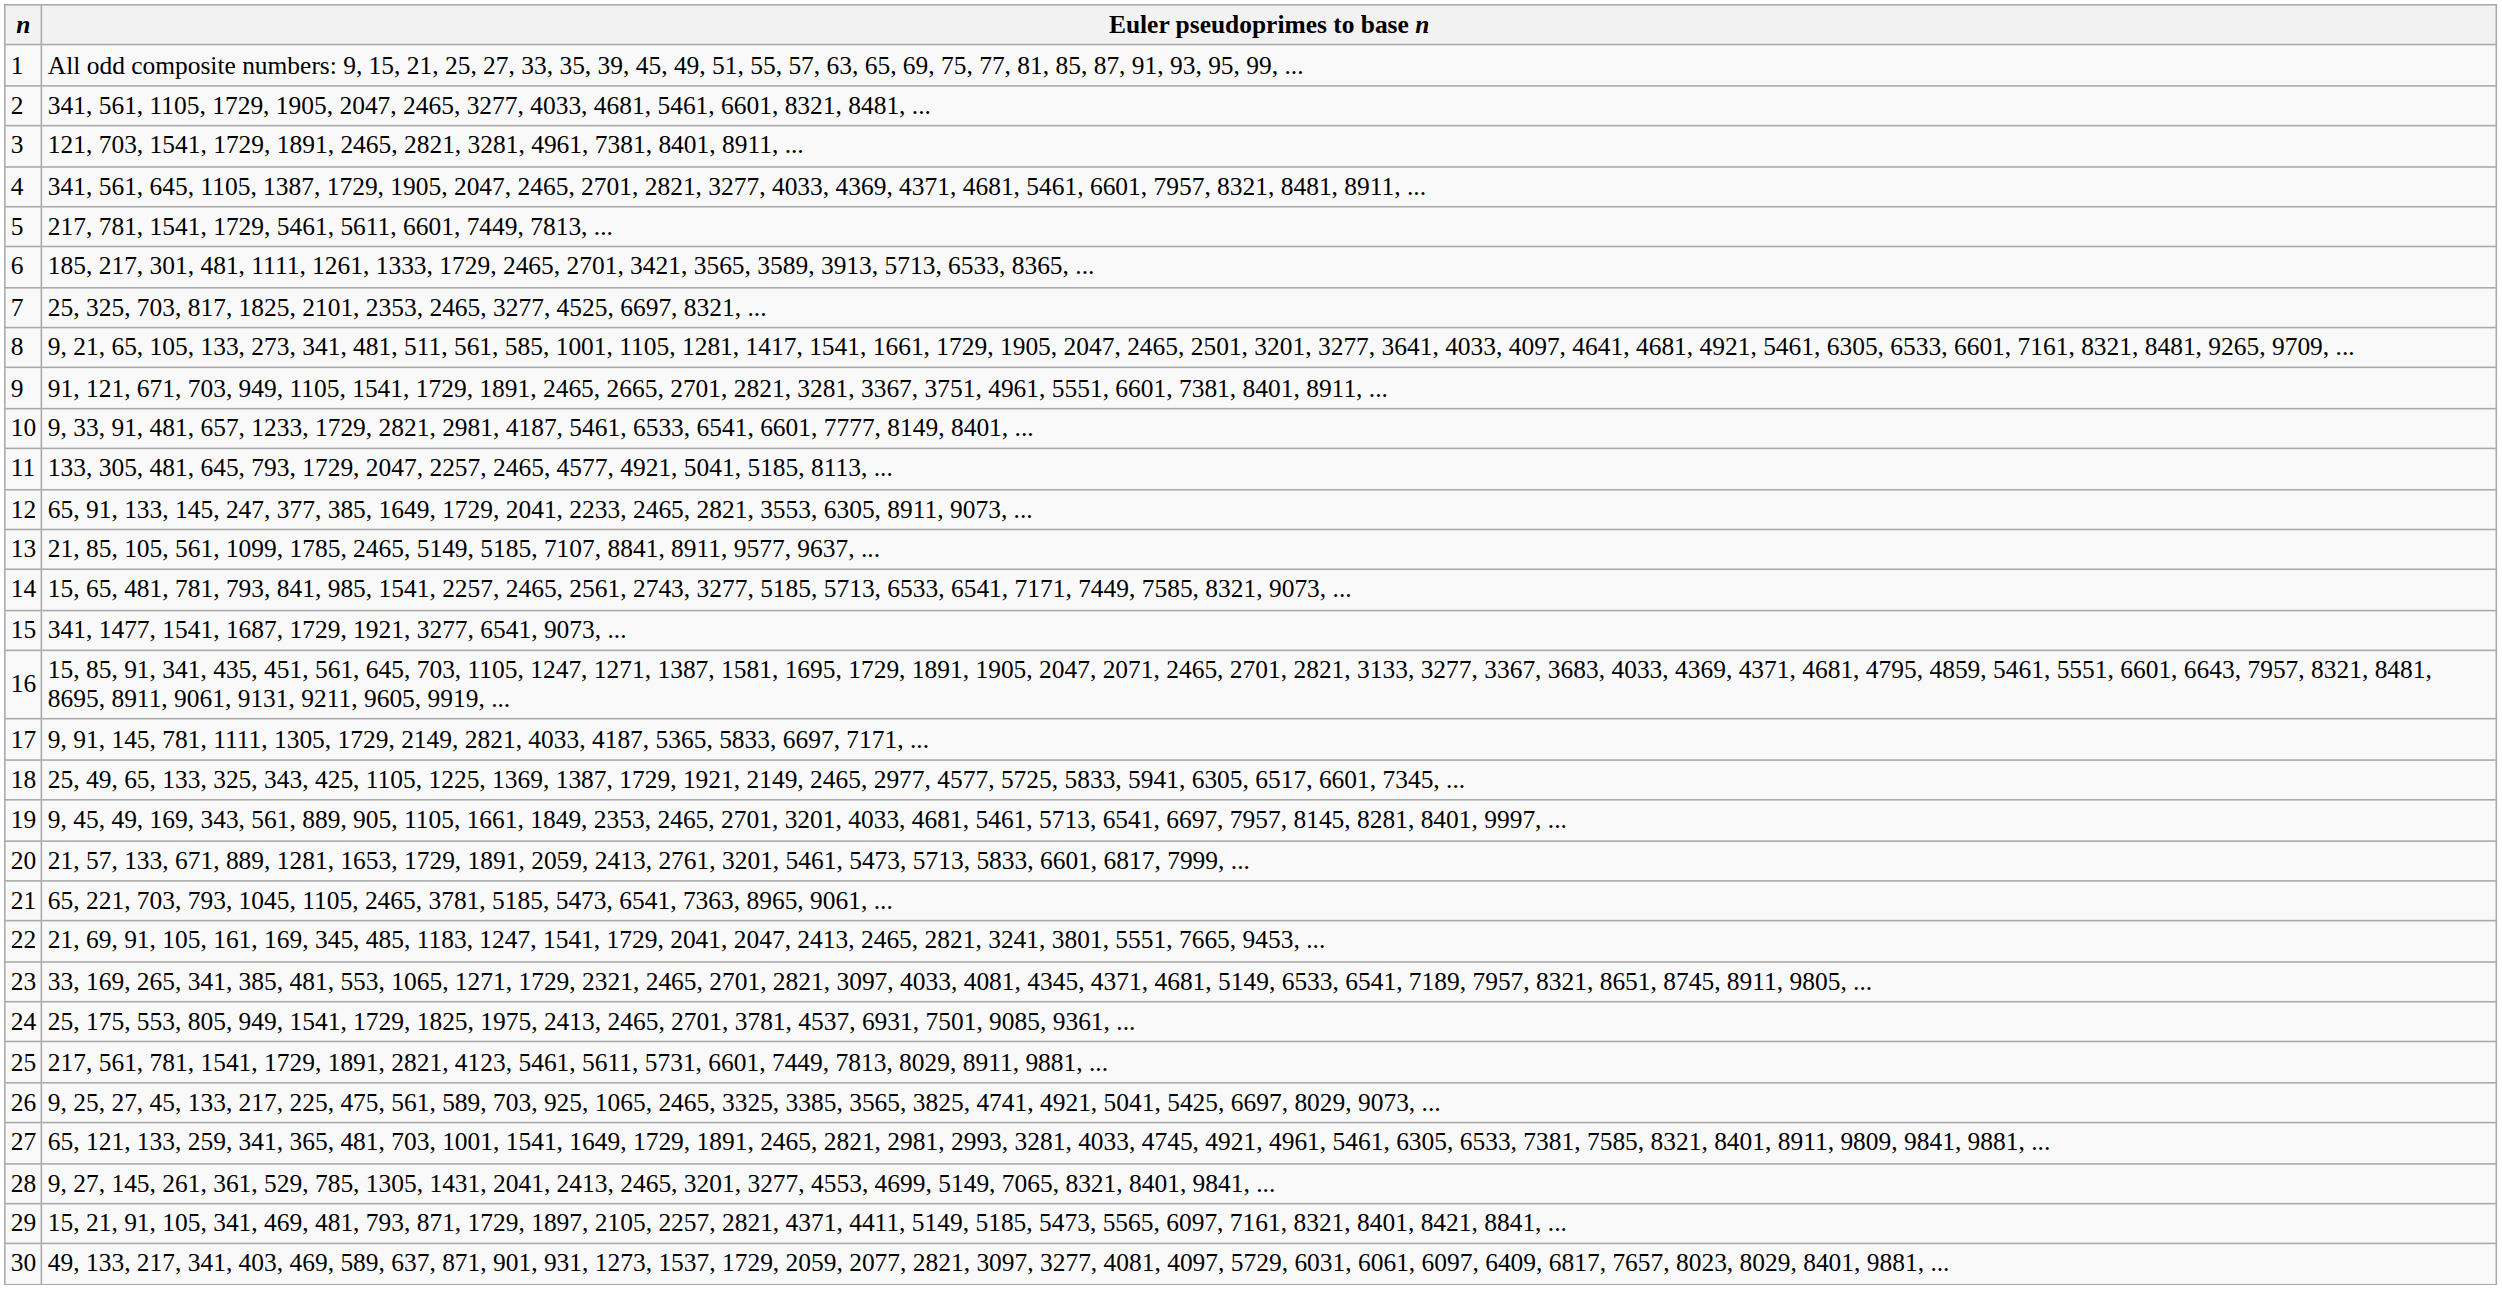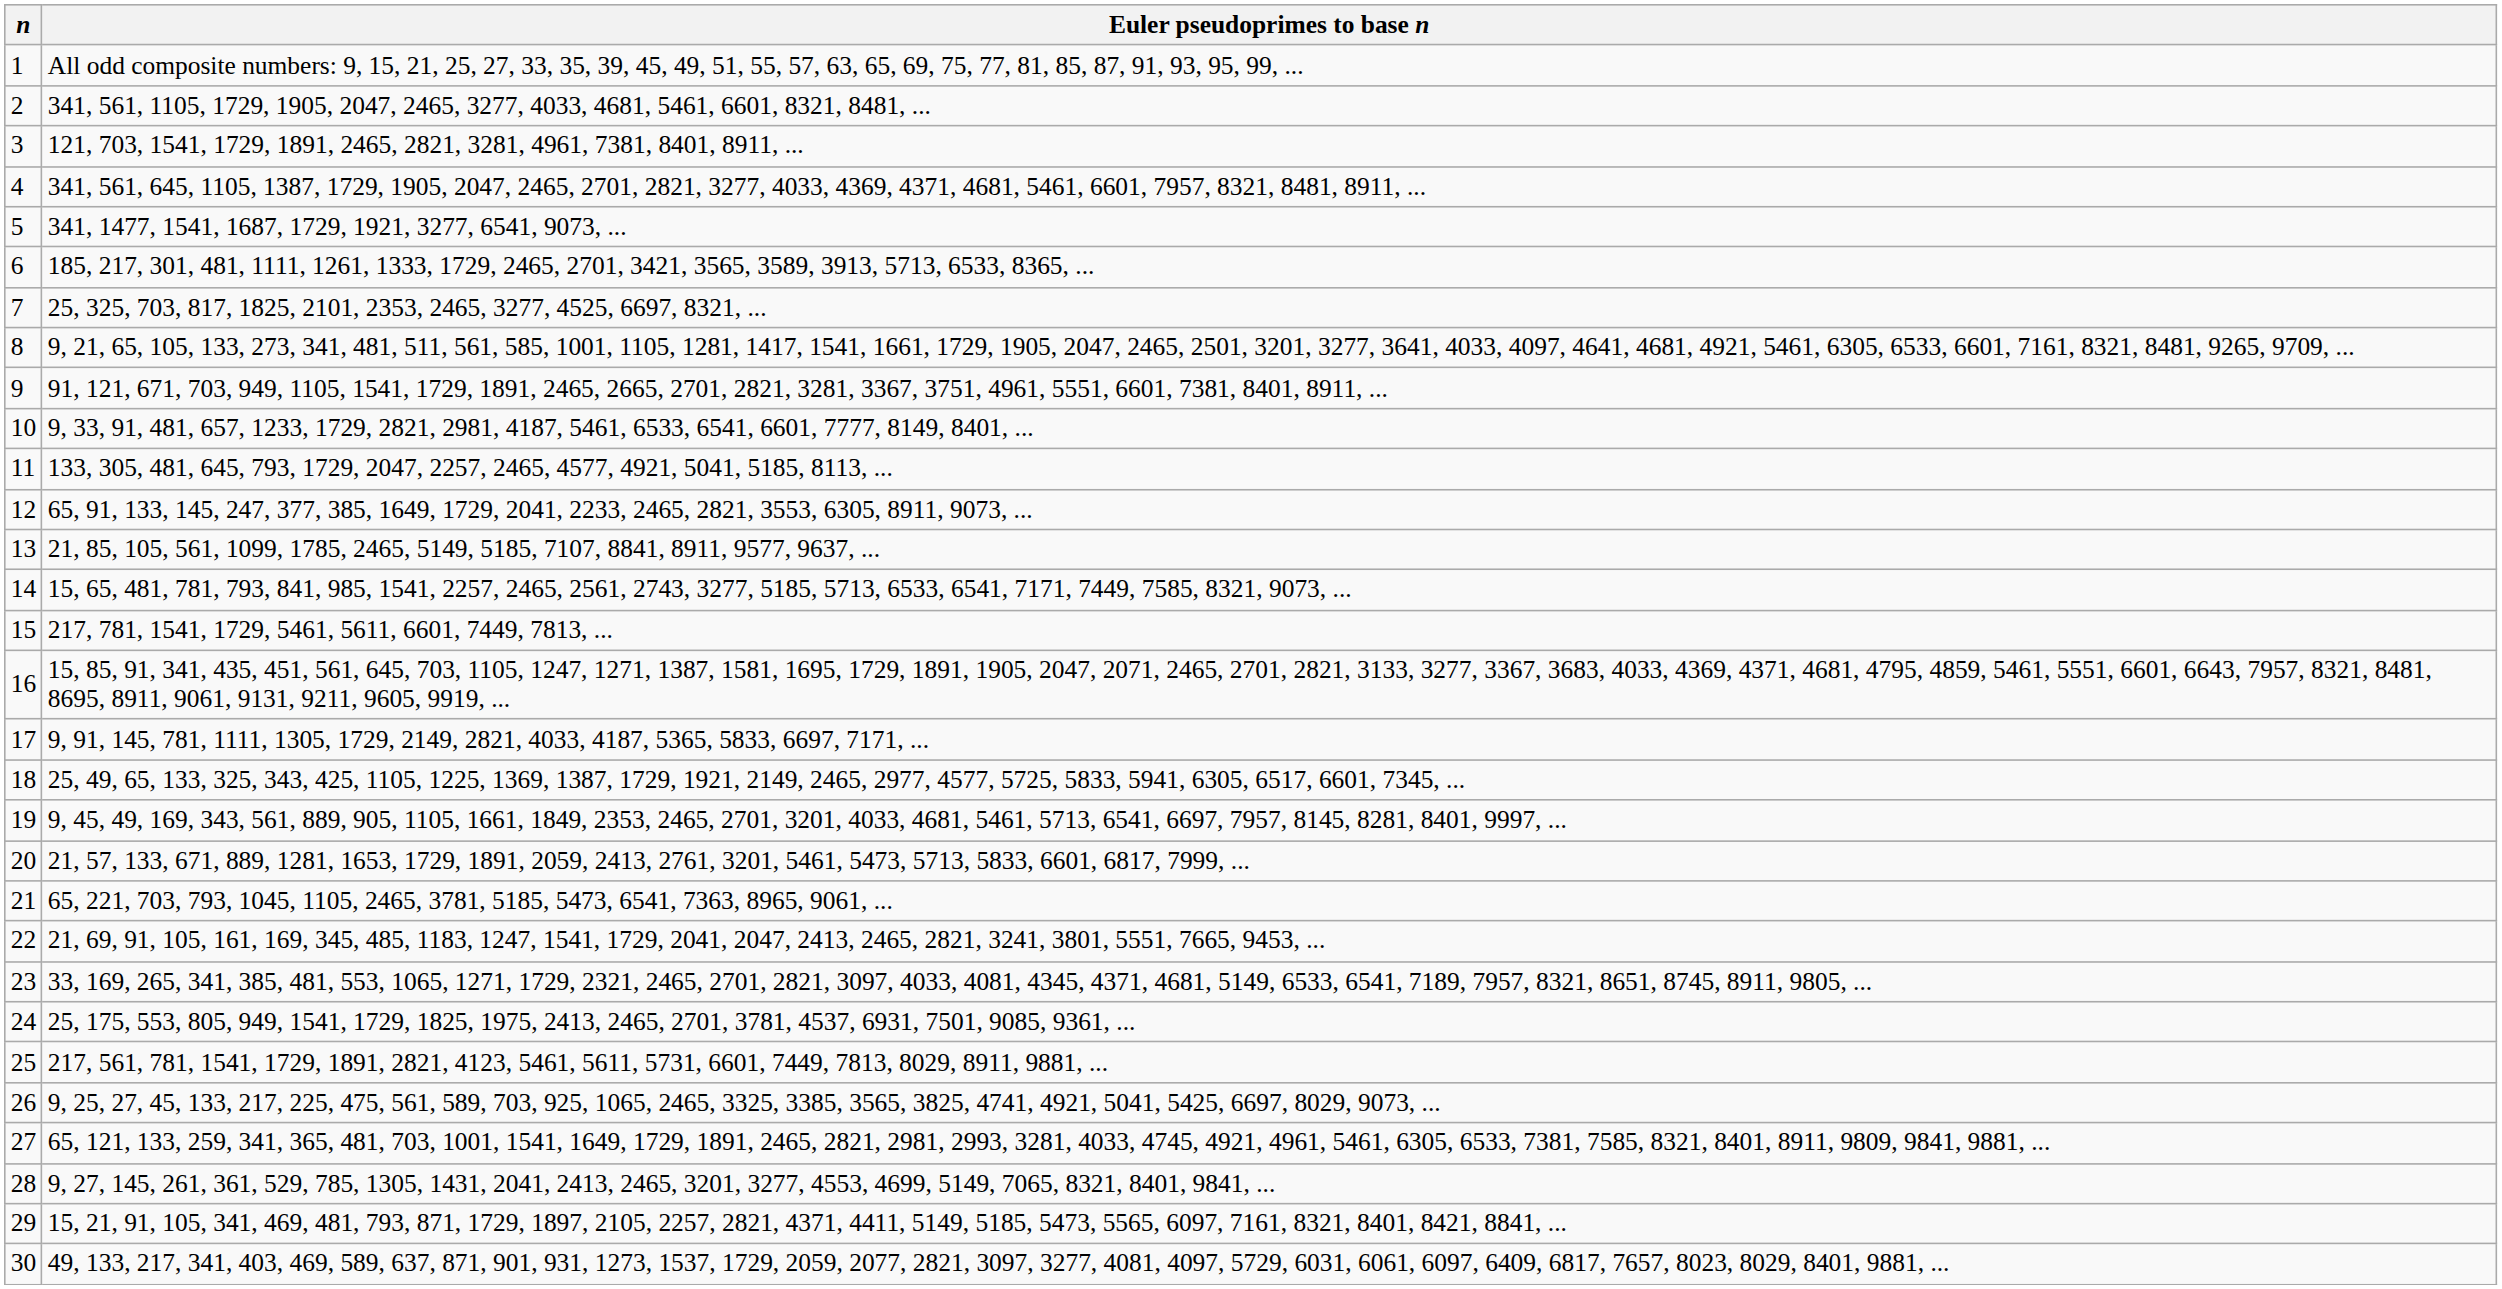 <table class="wikitable">
 <tr>
 <th><em>n</em></th>
 <th>Euler pseudoprimes to base <em>n</em></th>
 </tr>
 <tr>
 <td>1</td>
 <td>All odd composite numbers: 9, 15, 21, 25, 27, 33, 35, 39, 45, 49, 51, 55, 57, 63, 65, 69, 75, 77, 81, 85, 87, 91, 93, 95, 99, ...</td>
 </tr>
 <tr>
 <td>2</td>
 <td>341, 561, 1105, 1729, 1905, 2047, 2465, 3277, 4033, 4681, 5461, 6601, 8321, 8481, ...</td>
 </tr>
 <tr>
 <td>3</td>
 <td>121, 703, 1541, 1729, 1891, 2465, 2821, 3281, 4961, 7381, 8401, 8911, ...</td>
 </tr>
 <tr>
 <td>4</td>
 <td>341, 561, 645, 1105, 1387, 1729, 1905, 2047, 2465, 2701, 2821, 3277, 4033, 4369, 4371, 4681, 5461, 6601, 7957, 8321, 8481, 8911, ...</td>
 </tr>
 <tr>
 <td>5</td>
-<td>217, 781, 1541, 1729, 5461, 5611, 6601, 7449, 7813, ...</td>
+<td>341, 1477, 1541, 1687, 1729, 1921, 3277, 6541, 9073, ...</td>
 </tr>
 <tr>
 <td>6</td>
 <td>185, 217, 301, 481, 1111, 1261, 1333, 1729, 2465, 2701, 3421, 3565, 3589, 3913, 5713, 6533, 8365, ...</td>
 </tr>
 <tr>
 <td>7</td>
 <td>25, 325, 703, 817, 1825, 2101, 2353, 2465, 3277, 4525, 6697, 8321, ...</td>
 </tr>
 <tr>
 <td>8</td>
 <td>9, 21, 65, 105, 133, 273, 341, 481, 511, 561, 585, 1001, 1105, 1281, 1417, 1541, 1661, 1729, 1905, 2047, 2465, 2501, 3201, 3277, 3641, 4033, 4097, 4641, 4681, 4921, 5461, 6305, 6533, 6601, 7161, 8321, 8481, 9265, 9709, ...</td>
 </tr>
 <tr>
 <td>9</td>
 <td>91, 121, 671, 703, 949, 1105, 1541, 1729, 1891, 2465, 2665, 2701, 2821, 3281, 3367, 3751, 4961, 5551, 6601, 7381, 8401, 8911, ...</td>
 </tr>
 <tr>
 <td>10</td>
 <td>9, 33, 91, 481, 657, 1233, 1729, 2821, 2981, 4187, 5461, 6533, 6541, 6601, 7777, 8149, 8401, ...</td>
 </tr>
 <tr>
 <td>11</td>
 <td>133, 305, 481, 645, 793, 1729, 2047, 2257, 2465, 4577, 4921, 5041, 5185, 8113, ...</td>
 </tr>
 <tr>
 <td>12</td>
 <td>65, 91, 133, 145, 247, 377, 385, 1649, 1729, 2041, 2233, 2465, 2821, 3553, 6305, 8911, 9073, ...</td>
 </tr>
 <tr>
 <td>13</td>
 <td>21, 85, 105, 561, 1099, 1785, 2465, 5149, 5185, 7107, 8841, 8911, 9577, 9637, ...</td>
 </tr>
 <tr>
 <td>14</td>
 <td>15, 65, 481, 781, 793, 841, 985, 1541, 2257, 2465, 2561, 2743, 3277, 5185, 5713, 6533, 6541, 7171, 7449, 7585, 8321, 9073, ...</td>
 </tr>
 <tr>
 <td>15</td>
-<td>341, 1477, 1541, 1687, 1729, 1921, 3277, 6541, 9073, ...</td>
+<td>217, 781, 1541, 1729, 5461, 5611, 6601, 7449, 7813, ...</td>
 </tr>
 <tr>
 <td>16</td>
 <td>15, 85, 91, 341, 435, 451, 561, 645, 703, 1105, 1247, 1271, 1387, 1581, 1695, 1729, 1891, 1905, 2047, 2071, 2465, 2701, 2821, 3133, 3277, 3367, 3683, 4033, 4369, 4371, 4681, 4795, 4859, 5461, 5551, 6601, 6643, 7957, 8321, 8481, 8695, 8911, 9061, 9131, 9211, 9605, 9919, ...</td>
 </tr>
 <tr>
 <td>17</td>
 <td>9, 91, 145, 781, 1111, 1305, 1729, 2149, 2821, 4033, 4187, 5365, 5833, 6697, 7171, ...</td>
 </tr>
 <tr>
 <td>18</td>
 <td>25, 49, 65, 133, 325, 343, 425, 1105, 1225, 1369, 1387, 1729, 1921, 2149, 2465, 2977, 4577, 5725, 5833, 5941, 6305, 6517, 6601, 7345, ...</td>
 </tr>
 <tr>
 <td>19</td>
 <td>9, 45, 49, 169, 343, 561, 889, 905, 1105, 1661, 1849, 2353, 2465, 2701, 3201, 4033, 4681, 5461, 5713, 6541, 6697, 7957, 8145, 8281, 8401, 9997, ...</td>
 </tr>
 <tr>
 <td>20</td>
 <td>21, 57, 133, 671, 889, 1281, 1653, 1729, 1891, 2059, 2413, 2761, 3201, 5461, 5473, 5713, 5833, 6601, 6817, 7999, ...</td>
 </tr>
 <tr>
 <td>21</td>
 <td>65, 221, 703, 793, 1045, 1105, 2465, 3781, 5185, 5473, 6541, 7363, 8965, 9061, ...</td>
 </tr>
 <tr>
 <td>22</td>
 <td>21, 69, 91, 105, 161, 169, 345, 485, 1183, 1247, 1541, 1729, 2041, 2047, 2413, 2465, 2821, 3241, 3801, 5551, 7665, 9453, ...</td>
 </tr>
 <tr>
 <td>23</td>
 <td>33, 169, 265, 341, 385, 481, 553, 1065, 1271, 1729, 2321, 2465, 2701, 2821, 3097, 4033, 4081, 4345, 4371, 4681, 5149, 6533, 6541, 7189, 7957, 8321, 8651, 8745, 8911, 9805, ...</td>
 </tr>
 <tr>
 <td>24</td>
 <td>25, 175, 553, 805, 949, 1541, 1729, 1825, 1975, 2413, 2465, 2701, 3781, 4537, 6931, 7501, 9085, 9361, ...</td>
 </tr>
 <tr>
 <td>25</td>
 <td>217, 561, 781, 1541, 1729, 1891, 2821, 4123, 5461, 5611, 5731, 6601, 7449, 7813, 8029, 8911, 9881, ...</td>
 </tr>
 <tr>
 <td>26</td>
 <td>9, 25, 27, 45, 133, 217, 225, 475, 561, 589, 703, 925, 1065, 2465, 3325, 3385, 3565, 3825, 4741, 4921, 5041, 5425, 6697, 8029, 9073, ...</td>
 </tr>
 <tr>
 <td>27</td>
 <td>65, 121, 133, 259, 341, 365, 481, 703, 1001, 1541, 1649, 1729, 1891, 2465, 2821, 2981, 2993, 3281, 4033, 4745, 4921, 4961, 5461, 6305, 6533, 7381, 7585, 8321, 8401, 8911, 9809, 9841, 9881, ...</td>
 </tr>
 <tr>
 <td>28</td>
 <td>9, 27, 145, 261, 361, 529, 785, 1305, 1431, 2041, 2413, 2465, 3201, 3277, 4553, 4699, 5149, 7065, 8321, 8401, 9841, ...</td>
 </tr>
 <tr>
 <td>29</td>
 <td>15, 21, 91, 105, 341, 469, 481, 793, 871, 1729, 1897, 2105, 2257, 2821, 4371, 4411, 5149, 5185, 5473, 5565, 6097, 7161, 8321, 8401, 8421, 8841, ...</td>
 </tr>
 <tr>
 <td>30</td>
 <td>49, 133, 217, 341, 403, 469, 589, 637, 871, 901, 931, 1273, 1537, 1729, 2059, 2077, 2821, 3097, 3277, 4081, 4097, 5729, 6031, 6061, 6097, 6409, 6817, 7657, 8023, 8029, 8401, 9881, ...</td>
 </tr>
 </table>
